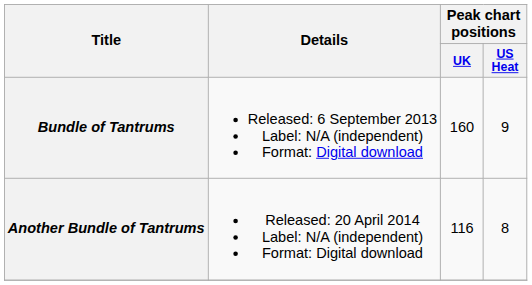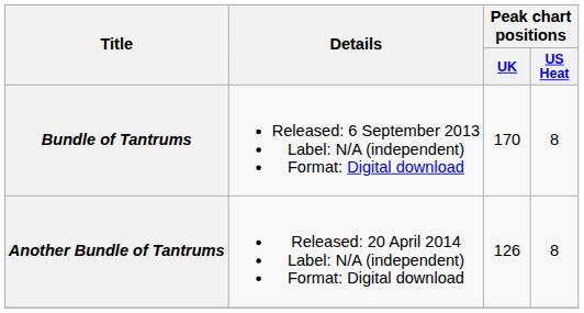 <table class="wikitable plainrowheaders" style="text-align:center;">
 <tr>
 <th scope="col" rowspan="2">Title</th>
 <th scope="col" rowspan="2">Details</th>
 <th scope="col" colspan="4">Peak chart positions</th>
 </tr>
 <tr>
 <th scope="col" style="width:3em;font-size:85%;"><a href='#'>UK</a></th>
 <th scope="col" style="width:3em;font-size:85%;"><a href='#'>US Heat</a></th>
 </tr>
 <tr>
 <th scope="row"><em>Bundle of Tantrums</em></th>
 <td><br><ul><li>Released: 6 September 2013</li><li>Label: N/A (independent)</li><li>Format: <a href='#'>Digital download</a></li></ul></td>
-<td>160</td>
-<td>9</td>
+<td>170</td>
+<td>8</td>
 </tr>
 <tr>
 <th scope="row"><em>Another Bundle of Tantrums</em></th>
 <td><br><ul><li>Released: 20 April 2014</li><li>Label: N/A (independent)</li><li>Format: Digital download</li></ul></td>
-<td>116</td>
+<td>126</td>
 <td>8</td>
 </tr>
 <tr>
 </tr>
 </table>
